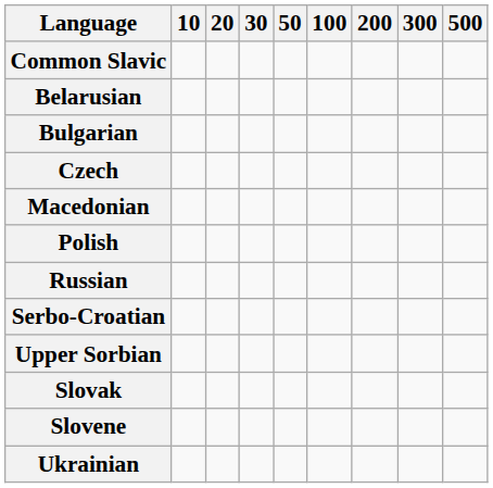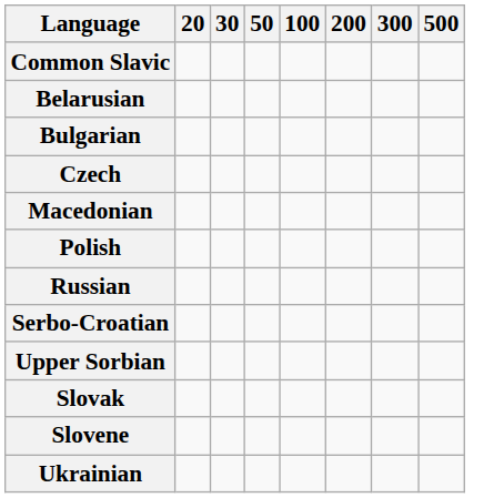 <table class="wikitable">
 <tr>
 <th>Language</th>
-<th>10</th>
 <th>20</th>
 <th>30</th>
 <th>50</th>
 <th>100</th>
 <th>200</th>
 <th>300</th>
 <th>500</th>
 </tr>
 <tr>
 <th>Common Slavic</th>
 <td></td>
 <td></td>
 <td></td>
 <td></td>
 <td></td>
 <td></td>
 <td></td>
-<td></td>
 </tr>
 <tr>
 <th>Belarusian</th>
-<td><br></td>
 <td><br></td>
 <td><br></td>
 <td><br></td>
 <td><br></td>
 <td><br></td>
 <td><br></td>
 <td><br></td>
 </tr>
 <tr>
 <th>Bulgarian</th>
 <td><br></td>
 <td><br></td>
 <td><br></td>
 <td><br></td>
 <td><br></td>
 <td><br></td>
 <td><br></td>
-<td><br></td>
 </tr>
 <tr>
 <th>Czech</th>
-<td></td>
 <td></td>
 <td></td>
 <td></td>
 <td></td>
 <td></td>
 <td></td>
 <td></td>
 </tr>
 <tr>
 <th>Macedonian</th>
 <td><br></td>
 <td><br></td>
 <td><br></td>
 <td><br></td>
 <td><br></td>
 <td><br></td>
 <td><br></td>
-<td><br></td>
 </tr>
 <tr>
 <th>Polish</th>
-<td></td>
 <td></td>
 <td></td>
 <td></td>
 <td></td>
 <td></td>
 <td></td>
 <td></td>
 </tr>
 <tr>
 <th>Russian</th>
 <td><br></td>
 <td><br></td>
 <td><br></td>
 <td><br></td>
 <td><br></td>
 <td><br></td>
 <td><br></td>
-<td><br></td>
 </tr>
 <tr>
 <th>Serbo-Croatian</th>
-<td><br></td>
 <td><br></td>
 <td><br></td>
 <td><br></td>
 <td><br></td>
 <td><br></td>
 <td><br></td>
 <td><br></td>
 </tr>
 <tr>
 <th>Upper Sorbian</th>
 <td></td>
 <td></td>
 <td></td>
 <td></td>
 <td></td>
 <td></td>
 <td></td>
-<td></td>
 </tr>
 <tr>
 <th>Slovak</th>
-<td></td>
 <td></td>
 <td></td>
 <td></td>
 <td></td>
 <td></td>
 <td></td>
 <td></td>
 </tr>
 <tr>
 <th>Slovene</th>
 <td></td>
 <td></td>
 <td></td>
 <td></td>
 <td></td>
 <td></td>
 <td></td>
-<td></td>
 </tr>
 <tr>
 <th>Ukrainian</th>
 <td><br></td>
 <td><br></td>
 <td><br></td>
 <td><br></td>
 <td><br></td>
 <td><br></td>
 <td><br></td>
-<td><br></td>
 </tr>
 </table>
